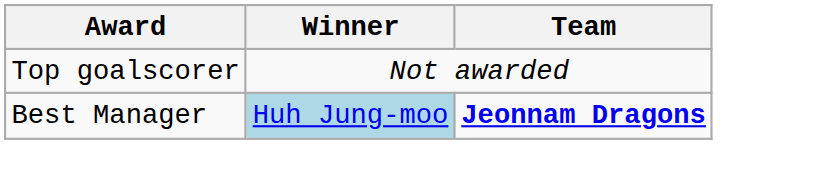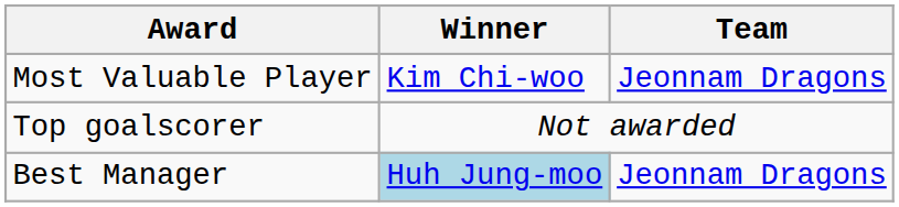 <table class="wikitable">
 <tr>
 <th>Award</th>
 <th>Winner</th>
 <th>Team</th>
+</tr>
+<tr>
+<td>Most Valuable Player</td>
+<td> <a href='#'>Kim Chi-woo</a></td>
+<td><a href='#'>Jeonnam Dragons</a></td>
 </tr>
 <tr>
 <td>Top goalscorer</td>
 <td colspan="2" align="center"><em>Not awarded</em></td>
 </tr>
 <tr>
 <td>Best Manager</td>
 <td style="background: lightblue;"> <a href='#'>Huh Jung-moo</a></td>
-<td><strong><a href='#'>Jeonnam Dragons</a></strong></td>
+<td><a href='#'>Jeonnam Dragons</a></td>
 </tr>
 </table>
